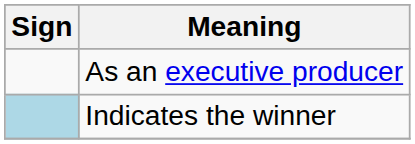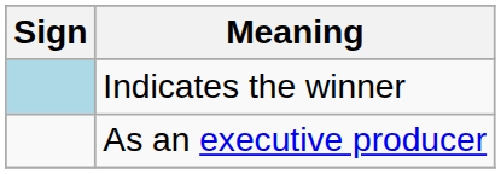 <table class="wikitable">
 <tr>
 <th scope="col">Sign</th>
 <th scope="col">Meaning</th>
 </tr>
 <tr>
+<td style="background:lightblue;"></td>
+<td>Indicates the winner</td>
+</tr>
+<tr>
 <td></td>
 <td>As an <a href='#'>executive producer</a></td>
 </tr>
 <tr>
-<td style="background:lightblue;"></td>
-<td>Indicates the winner</td>
-</tr>
-<tr>
 </tr>
 </table>
